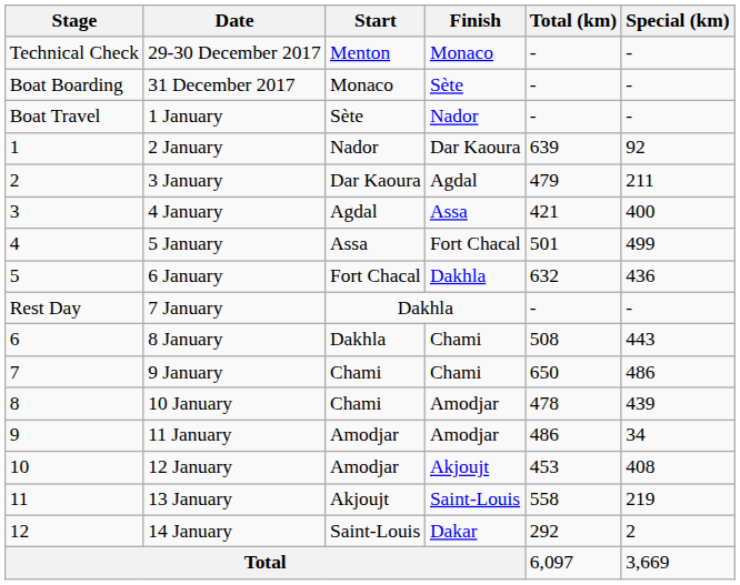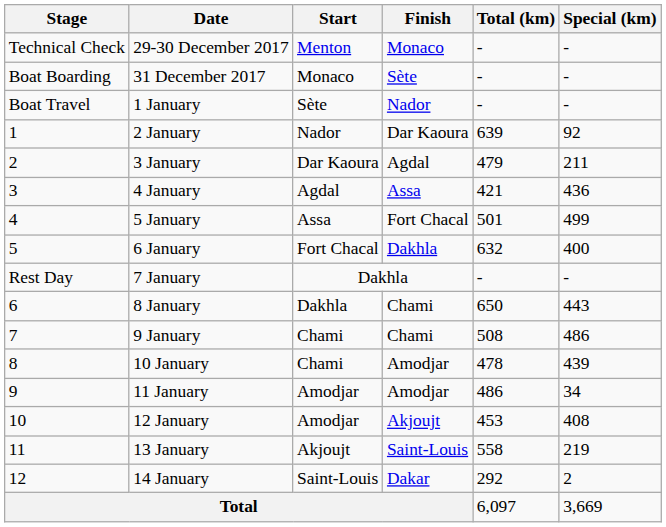 <table class="wikitable" style="font-size: 85%;">
 <tr>
 <th>Stage</th>
 <th>Date</th>
 <th>Start</th>
 <th>Finish</th>
 <th>Total (km)</th>
 <th>Special (km)</th>
 </tr>
 <tr>
 <td>Technical Check</td>
 <td>29-30 December 2017</td>
 <td> <a href='#'>Menton</a></td>
 <td> <a href='#'>Monaco</a></td>
 <td>-</td>
 <td>-</td>
 </tr>
 <tr>
 <td>Boat Boarding</td>
 <td>31 December 2017</td>
 <td> Monaco</td>
 <td> <a href='#'>Sète</a></td>
 <td>-</td>
 <td>-</td>
 </tr>
 <tr>
 <td>Boat Travel</td>
 <td>1 January</td>
 <td> Sète</td>
 <td> <a href='#'>Nador</a></td>
 <td>-</td>
 <td>-</td>
 </tr>
 <tr>
 <td>1</td>
 <td>2 January</td>
 <td> Nador</td>
 <td> Dar Kaoura</td>
 <td>639</td>
 <td>92</td>
 </tr>
 <tr>
 <td>2</td>
 <td>3 January</td>
 <td> Dar Kaoura</td>
 <td> Agdal</td>
 <td>479</td>
 <td>211</td>
 </tr>
 <tr>
 <td>3</td>
 <td>4 January</td>
 <td> Agdal</td>
 <td> <a href='#'>Assa</a></td>
 <td>421</td>
-<td>400</td>
+<td>436</td>
 </tr>
 <tr>
 <td>4</td>
 <td>5 January</td>
 <td> Assa</td>
 <td> Fort Chacal</td>
 <td>501</td>
 <td>499</td>
 </tr>
 <tr>
 <td>5</td>
 <td>6 January</td>
 <td> Fort Chacal</td>
 <td> <a href='#'>Dakhla</a></td>
 <td>632</td>
-<td>436</td>
+<td>400</td>
 </tr>
 <tr>
 <td>Rest Day</td>
 <td>7 January</td>
 <td colspan="2" style="text-align: center;"> Dakhla</td>
 <td>-</td>
 <td>-</td>
 </tr>
 <tr>
 <td>6</td>
 <td>8 January</td>
 <td> Dakhla</td>
 <td> Chami</td>
-<td>508</td>
+<td>650</td>
 <td>443</td>
 </tr>
 <tr>
 <td>7</td>
 <td>9 January</td>
 <td> Chami</td>
 <td> Chami</td>
-<td>650</td>
+<td>508</td>
 <td>486</td>
 </tr>
 <tr>
 <td>8</td>
 <td>10 January</td>
 <td> Chami</td>
 <td> Amodjar</td>
 <td>478</td>
 <td>439</td>
 </tr>
 <tr>
 <td>9</td>
 <td>11 January</td>
 <td> Amodjar</td>
 <td> Amodjar</td>
 <td>486</td>
 <td>34</td>
 </tr>
 <tr>
 <td>10</td>
 <td>12 January</td>
 <td> Amodjar</td>
 <td> <a href='#'>Akjoujt</a></td>
 <td>453</td>
 <td>408</td>
 </tr>
 <tr>
 <td>11</td>
 <td>13 January</td>
 <td> Akjoujt</td>
 <td> <a href='#'>Saint-Louis</a></td>
 <td>558</td>
 <td>219</td>
 </tr>
 <tr>
 <td>12</td>
 <td>14 January</td>
 <td> Saint-Louis</td>
 <td> <a href='#'>Dakar</a></td>
 <td>292</td>
 <td>2</td>
 </tr>
 <tr>
 <th colspan="4">Total</th>
 <td>6,097</td>
 <td>3,669</td>
 </tr>
 </table>
